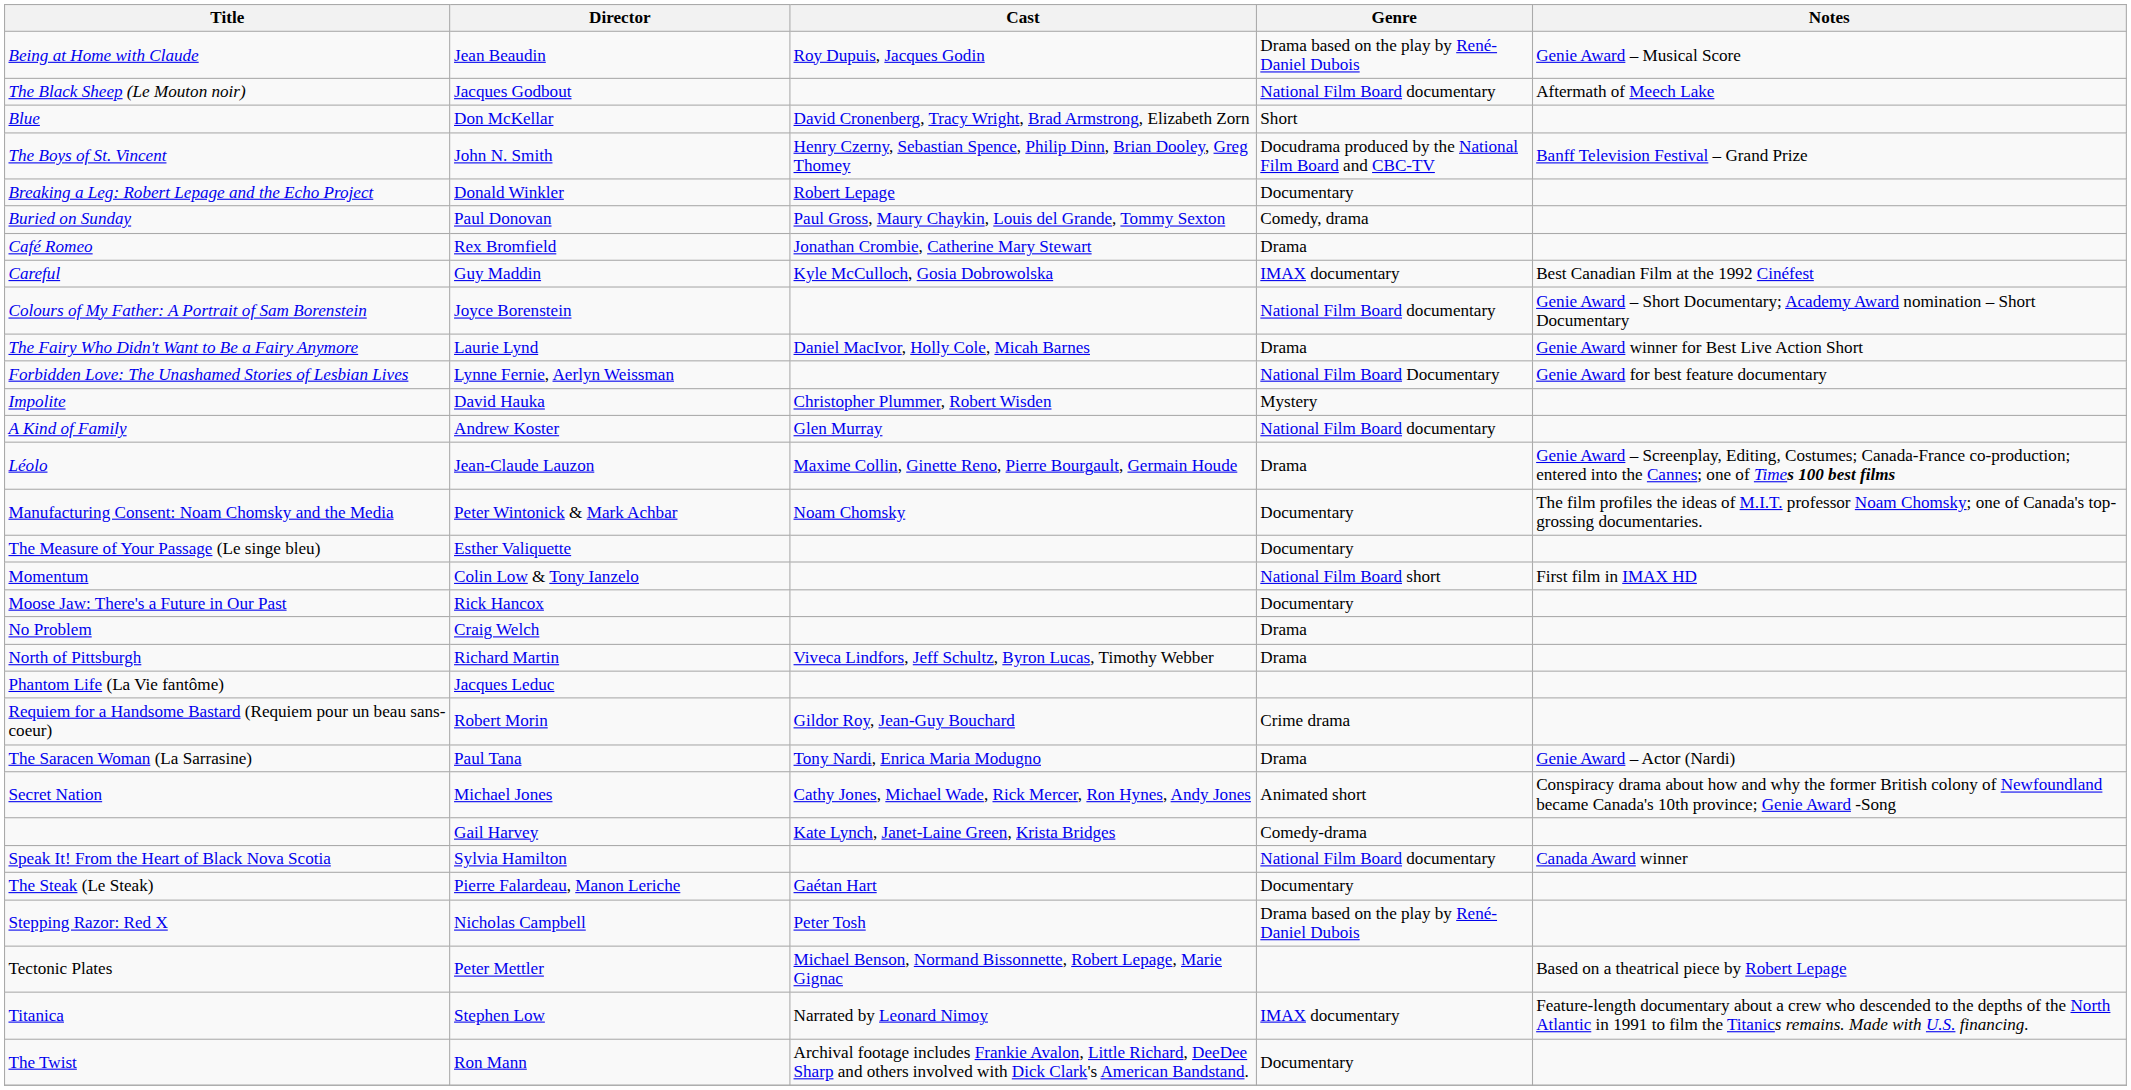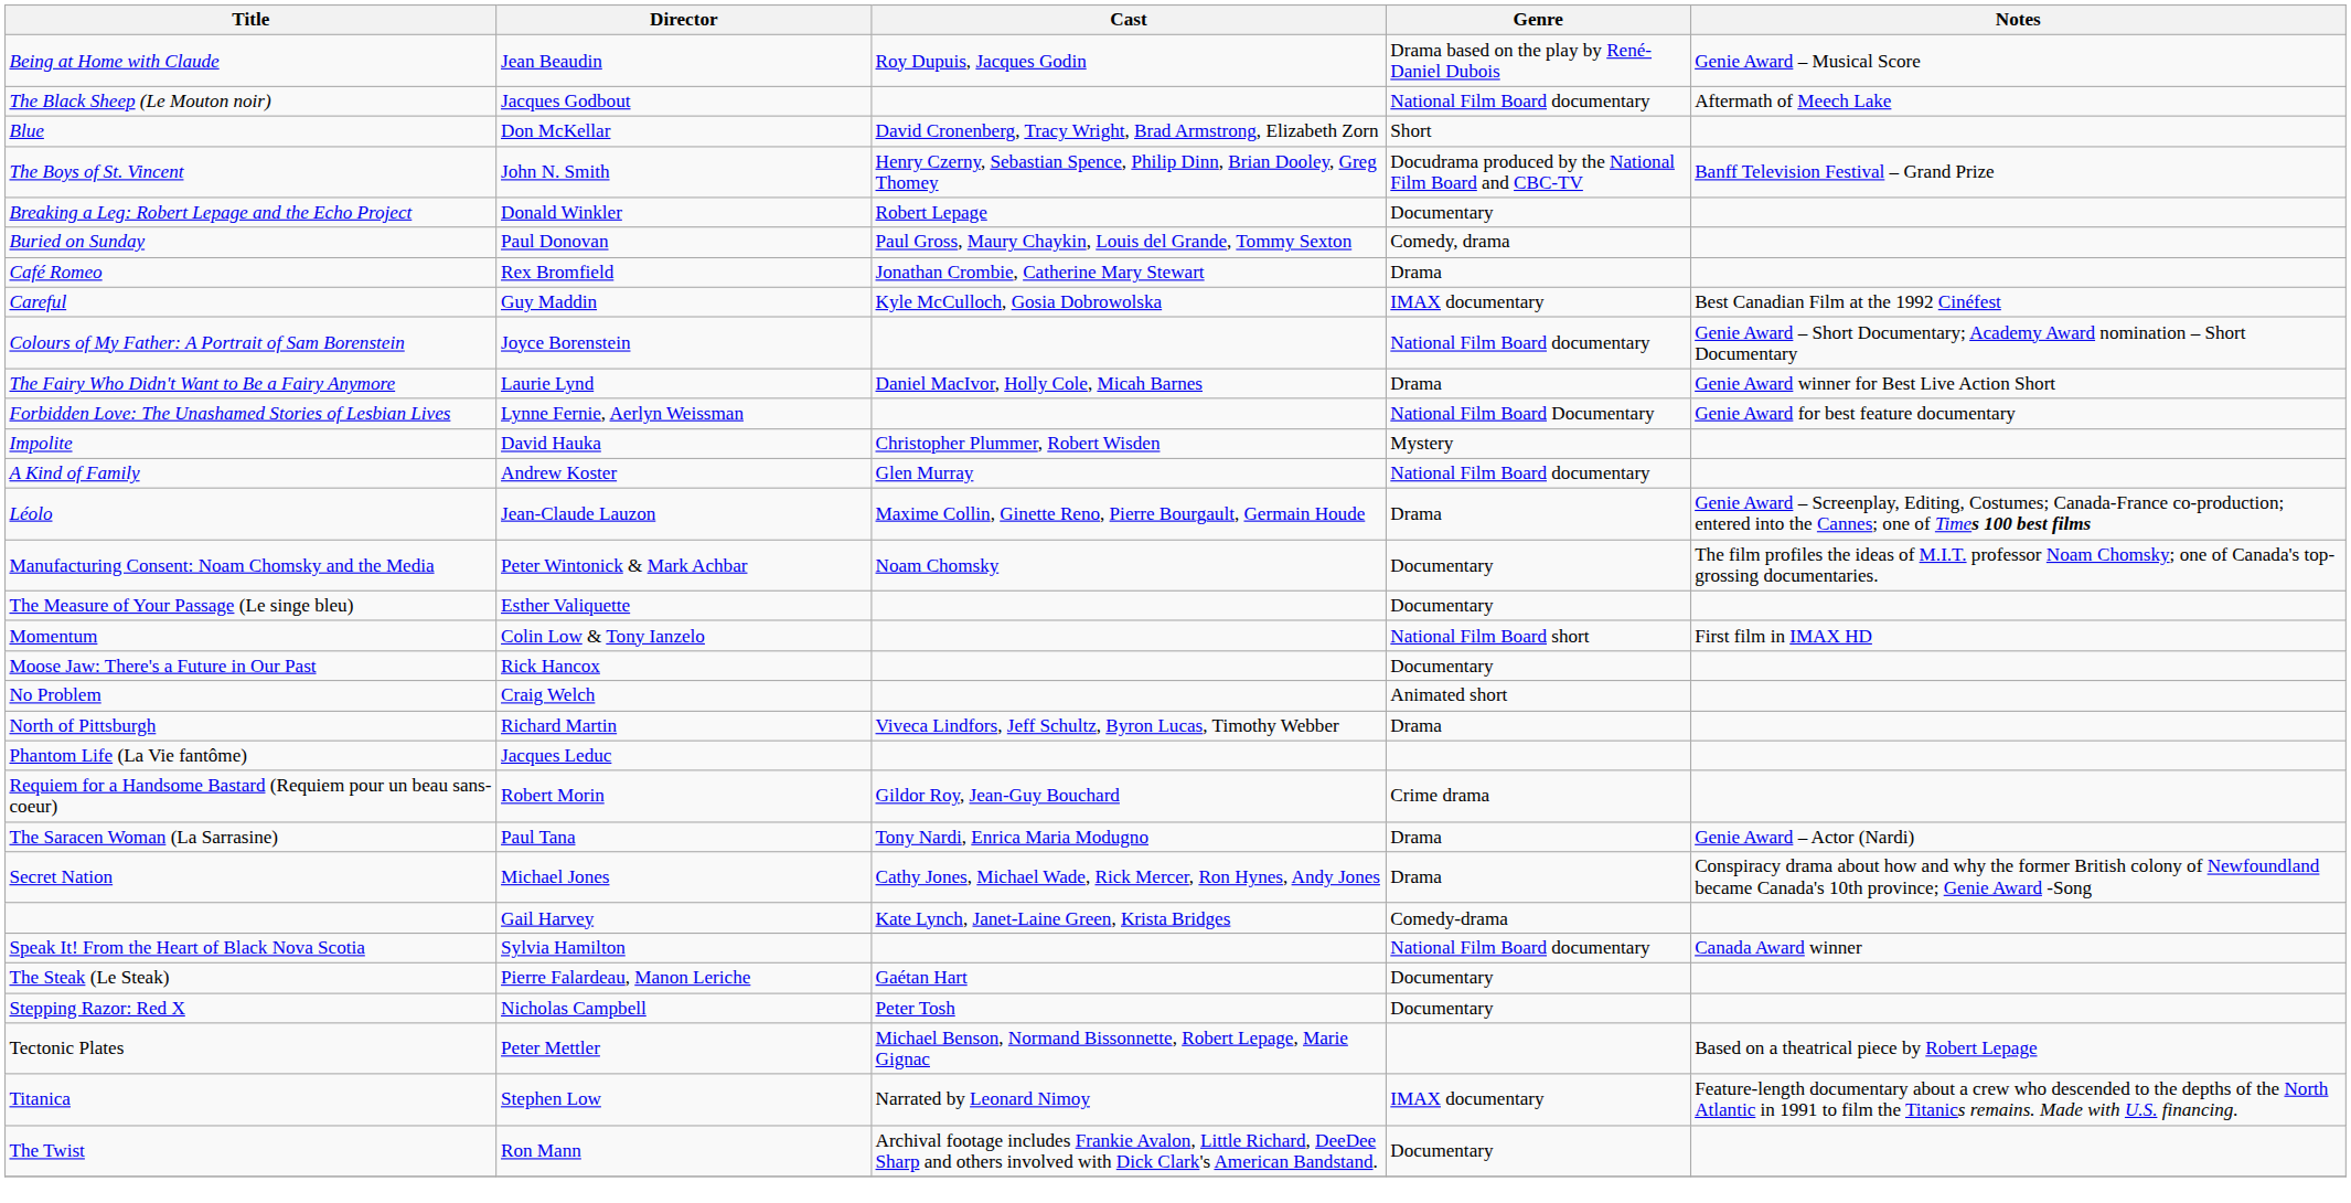 <table class="wikitable" width="100%">
 <tr>
 <th width=21%>Title</th>
 <th width=16%>Director</th>
 <th width=22%>Cast</th>
 <th width=13%>Genre</th>
 <th width=28%>Notes</th>
 </tr>
 <tr>
 <td><em><a href='#'>Being at Home with Claude</a></em></td>
 <td><a href='#'>Jean Beaudin</a></td>
 <td><a href='#'>Roy Dupuis</a>, <a href='#'>Jacques Godin</a></td>
 <td>Drama based on the play by <a href='#'>René-Daniel Dubois</a></td>
 <td><a href='#'>Genie Award</a> – Musical Score</td>
 </tr>
 <tr>
 <td><em><a href='#'>The Black Sheep</a> (Le Mouton noir)</em></td>
 <td><a href='#'>Jacques Godbout</a></td>
 <td></td>
 <td><a href='#'>National Film Board</a> documentary</td>
 <td>Aftermath of <a href='#'>Meech Lake</a></td>
 </tr>
 <tr>
 <td><em><a href='#'>Blue</a></em></td>
 <td><a href='#'>Don McKellar</a></td>
 <td><a href='#'>David Cronenberg</a>, <a href='#'>Tracy Wright</a>, <a href='#'>Brad Armstrong</a>, Elizabeth Zorn</td>
 <td>Short</td>
 <td></td>
 </tr>
 <tr>
 <td><em><a href='#'>The Boys of St. Vincent</a></em></td>
 <td><a href='#'>John N. Smith</a></td>
 <td><a href='#'>Henry Czerny</a>, <a href='#'>Sebastian Spence</a>, <a href='#'>Philip Dinn</a>, <a href='#'>Brian Dooley</a>, <a href='#'>Greg Thomey</a></td>
 <td>Docudrama produced by the <a href='#'>National Film Board</a> and <a href='#'>CBC-TV</a></td>
 <td><a href='#'>Banff Television Festival</a> – Grand Prize</td>
 </tr>
 <tr>
 <td><em><a href='#'>Breaking a Leg: Robert Lepage and the Echo Project</a></em></td>
 <td><a href='#'>Donald Winkler</a></td>
 <td><a href='#'>Robert Lepage</a></td>
 <td>Documentary</td>
 <td></td>
 </tr>
 <tr>
 <td><em><a href='#'>Buried on Sunday</a></em></td>
 <td><a href='#'>Paul Donovan</a></td>
 <td><a href='#'>Paul Gross</a>, <a href='#'>Maury Chaykin</a>, <a href='#'>Louis del Grande</a>, <a href='#'>Tommy Sexton</a></td>
 <td>Comedy, drama</td>
 <td></td>
 </tr>
 <tr>
 <td><em><a href='#'>Café Romeo</a></em></td>
 <td><a href='#'>Rex Bromfield</a></td>
 <td><a href='#'>Jonathan Crombie</a>, <a href='#'>Catherine Mary Stewart</a></td>
 <td>Drama</td>
 <td></td>
 </tr>
 <tr>
 <td><em><a href='#'>Careful</a></em></td>
 <td><a href='#'>Guy Maddin</a></td>
 <td><a href='#'>Kyle McCulloch</a>, <a href='#'>Gosia Dobrowolska</a></td>
 <td><a href='#'>IMAX</a> documentary</td>
 <td>Best Canadian Film at the 1992 <a href='#'>Cinéfest</a></td>
 </tr>
 <tr>
 <td><em><a href='#'>Colours of My Father: A Portrait of Sam Borenstein</a></em></td>
 <td><a href='#'>Joyce Borenstein</a></td>
 <td></td>
 <td><a href='#'>National Film Board</a> documentary</td>
 <td><a href='#'>Genie Award</a> – Short Documentary; <a href='#'>Academy Award</a> nomination – Short Documentary</td>
 </tr>
 <tr>
 <td><em><a href='#'>The Fairy Who Didn't Want to Be a Fairy Anymore</a></em></td>
 <td><a href='#'>Laurie Lynd</a></td>
 <td><a href='#'>Daniel MacIvor</a>, <a href='#'>Holly Cole</a>, <a href='#'>Micah Barnes</a></td>
 <td>Drama</td>
 <td><a href='#'>Genie Award</a> winner for Best Live Action Short</td>
 </tr>
 <tr>
 <td><em><a href='#'>Forbidden Love: The Unashamed Stories of Lesbian Lives</a></em></td>
 <td><a href='#'>Lynne Fernie</a>, <a href='#'>Aerlyn Weissman</a></td>
 <td></td>
 <td><a href='#'>National Film Board</a> Documentary</td>
 <td><a href='#'>Genie Award</a> for best feature documentary</td>
 </tr>
 <tr>
 <td><em><a href='#'>Impolite</a></em></td>
 <td><a href='#'>David Hauka</a></td>
 <td><a href='#'>Christopher Plummer</a>, <a href='#'>Robert Wisden</a></td>
 <td>Mystery</td>
 <td></td>
 </tr>
 <tr>
 <td><em><a href='#'>A Kind of Family</a></em></td>
 <td><a href='#'>Andrew Koster</a></td>
 <td><a href='#'>Glen Murray</a></td>
 <td><a href='#'>National Film Board</a> documentary</td>
 <td></td>
 </tr>
 <tr>
 <td><em><a href='#'>Léolo</a></em></td>
 <td><a href='#'>Jean-Claude Lauzon</a></td>
 <td><a href='#'>Maxime Collin</a>, <a href='#'>Ginette Reno</a>, <a href='#'>Pierre Bourgault</a>, <a href='#'>Germain Houde</a></td>
 <td>Drama</td>
 <td><a href='#'>Genie Award</a> – Screenplay, Editing, Costumes; Canada-France co-production; entered into the <a href='#'>Cannes</a>; one of <em><a href='#'>Time</a><strong>s 100 best films </td>
 </tr>
 <tr>
 <td></em><a href='#'>Manufacturing Consent: Noam Chomsky and the Media</a><em></td>
 <td><a href='#'>Peter Wintonick</a> & <a href='#'>Mark Achbar</a></td>
 <td><a href='#'>Noam Chomsky</a></td>
 <td>Documentary</td>
 <td>The film profiles the ideas of <a href='#'>M.I.T.</a> professor <a href='#'>Noam Chomsky</a>; one of Canada's top-grossing documentaries.</td>
 </tr>
 <tr>
 <td></em><a href='#'>The Measure of Your Passage</a> (Le singe bleu)<em></td>
 <td><a href='#'>Esther Valiquette</a></td>
 <td></td>
 <td>Documentary</td>
 <td></td>
 </tr>
 <tr>
 <td></em><a href='#'>Momentum</a><em></td>
 <td><a href='#'>Colin Low</a> & <a href='#'>Tony Ianzelo</a></td>
 <td></td>
 <td><a href='#'>National Film Board</a> short</td>
 <td>First film in <a href='#'>IMAX HD</a></td>
 </tr>
 <tr>
 <td></em><a href='#'>Moose Jaw: There's a Future in Our Past</a><em></td>
 <td><a href='#'>Rick Hancox</a></td>
 <td></td>
 <td>Documentary</td>
 <td></td>
 </tr>
 <tr>
 <td></em><a href='#'>No Problem</a><em></td>
 <td><a href='#'>Craig Welch</a></td>
 <td></td>
-<td>Drama</td>
+<td>Animated short</td>
 <td></td>
 </tr>
 <tr>
 <td></em><a href='#'>North of Pittsburgh</a><em></td>
 <td><a href='#'>Richard Martin</a></td>
 <td><a href='#'>Viveca Lindfors</a>, <a href='#'>Jeff Schultz</a>, <a href='#'>Byron Lucas</a>, Timothy Webber</td>
 <td>Drama</td>
 <td></td>
 </tr>
 <tr>
 <td></em><a href='#'>Phantom Life</a> (La Vie fantôme)<em></td>
 <td><a href='#'>Jacques Leduc</a></td>
 <td></td>
 <td></td>
 <td></td>
 </tr>
 <tr>
 <td></em><a href='#'>Requiem for a Handsome Bastard</a> (Requiem pour un beau sans-coeur)<em></td>
 <td><a href='#'>Robert Morin</a></td>
 <td><a href='#'>Gildor Roy</a>, <a href='#'>Jean-Guy Bouchard</a></td>
 <td>Crime drama</td>
 <td></td>
 </tr>
 <tr>
 <td></em><a href='#'>The Saracen Woman</a> (La Sarrasine)<em></td>
 <td><a href='#'>Paul Tana</a></td>
 <td><a href='#'>Tony Nardi</a>, <a href='#'>Enrica Maria Modugno</a></td>
 <td>Drama</td>
 <td><a href='#'>Genie Award</a> – Actor (Nardi)</td>
 </tr>
 <tr>
 <td></em><a href='#'>Secret Nation</a><em></td>
 <td><a href='#'>Michael Jones</a></td>
 <td><a href='#'>Cathy Jones</a>, <a href='#'>Michael Wade</a>, <a href='#'>Rick Mercer</a>, <a href='#'>Ron Hynes</a>, <a href='#'>Andy Jones</a></td>
-<td>Animated short</td>
+<td>Drama</td>
 <td>Conspiracy drama about how and why the former British colony of <a href='#'>Newfoundland</a> became Canada's 10th province; <a href='#'>Genie Award</a> -Song</td>
 </tr>
 <tr>
 <td></em><em></td>
 <td><a href='#'>Gail Harvey</a></td>
 <td><a href='#'>Kate Lynch</a>, <a href='#'>Janet-Laine Green</a>, <a href='#'>Krista Bridges</a></td>
 <td>Comedy-drama</td>
 <td></td>
 </tr>
 <tr>
 <td></em><a href='#'>Speak It! From the Heart of Black Nova Scotia</a><em></td>
 <td><a href='#'>Sylvia Hamilton</a></td>
 <td></td>
 <td><a href='#'>National Film Board</a> documentary</td>
 <td><a href='#'>Canada Award</a> winner</td>
 </tr>
 <tr>
 <td></em><a href='#'>The Steak</a> (Le Steak)<em></td>
 <td><a href='#'>Pierre Falardeau</a>, <a href='#'>Manon Leriche</a></td>
 <td><a href='#'>Gaétan Hart</a></td>
 <td>Documentary</td>
 <td></td>
 </tr>
 <tr>
 <td></em><a href='#'>Stepping Razor: Red X</a><em></td>
 <td><a href='#'>Nicholas Campbell</a></td>
 <td><a href='#'>Peter Tosh</a></td>
-<td>Drama based on the play by <a href='#'>René-Daniel Dubois</a></td>
+<td>Documentary</td>
 <td></td>
 </tr>
 <tr>
 <td></em>Tectonic Plates<em></td>
 <td><a href='#'>Peter Mettler</a></td>
 <td><a href='#'>Michael Benson</a>, <a href='#'>Normand Bissonnette</a>, <a href='#'>Robert Lepage</a>, <a href='#'>Marie Gignac</a></td>
 <td></td>
 <td>Based on a theatrical piece by <a href='#'>Robert Lepage</a></td>
 </tr>
 <tr>
 <td></em><a href='#'>Titanica</a><em></td>
 <td><a href='#'>Stephen Low</a></td>
 <td>Narrated by <a href='#'>Leonard Nimoy</a></td>
 <td><a href='#'>IMAX</a> documentary</td>
 <td>Feature-length documentary about a crew who descended to the depths of the <a href='#'>North Atlantic</a> in 1991 to film the </em><a href='#'>Titanic</a><em>s remains. Made with <a href='#'>U.S.</a> financing.</td>
 </tr>
 <tr>
 <td></em><a href='#'>The Twist</a><em></td>
 <td><a href='#'>Ron Mann</a></td>
 <td>Archival footage includes <a href='#'>Frankie Avalon</a>, <a href='#'>Little Richard</a>, <a href='#'>DeeDee Sharp</a> and others involved with <a href='#'>Dick Clark</a>'s <a href='#'>American Bandstand</a>.</td>
 <td>Documentary</td>
 <td></td>
 </tr>
 <tr>
 </tr>
 </table>
